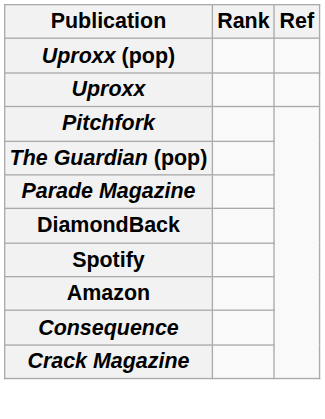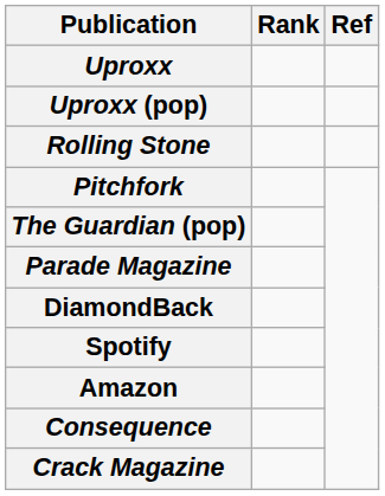 <table class="wikitable sortable plainrowheaders">
 <tr>
 <th>Publication</th>
 <th>Rank</th>
 <th>Ref</th>
 </tr>
 <tr>
+<th scope="row"><em>Uproxx</em></th>
+<td></td>
+<td></td>
+</tr>
+<tr>
 <th scope="row"><em>Uproxx</em> (pop)</th>
 <td></td>
 <td></td>
 </tr>
 <tr>
-<th scope="row"><em>Uproxx</em></th>
+<th scope="row"><em>Rolling Stone</em></th>
 <td></td>
 <td></td>
 </tr>
 <tr>
 <th scope="row"><em>Pitchfork</em></th>
 <td></td>
 </tr>
 <tr>
 <th scope="row"><em>The Guardian</em> (pop)</th>
 <td></td>
 </tr>
 <tr>
 <th scope="row"><em>Parade Magazine</em></th>
 <td></td>
 </tr>
 <tr>
 <th scope="row">DiamondBack</th>
 <td></td>
 </tr>
 <tr>
 <th scope="row">Spotify</th>
 <td></td>
 </tr>
 <tr>
 <th scope="row">Amazon</th>
 <td></td>
 </tr>
 <tr>
 <th scope="row"><em>Consequence</em></th>
 <td></td>
 </tr>
 <tr>
 <th scope="row"><em>Crack Magazine</em></th>
 <td></td>
 </tr>
 </table>
